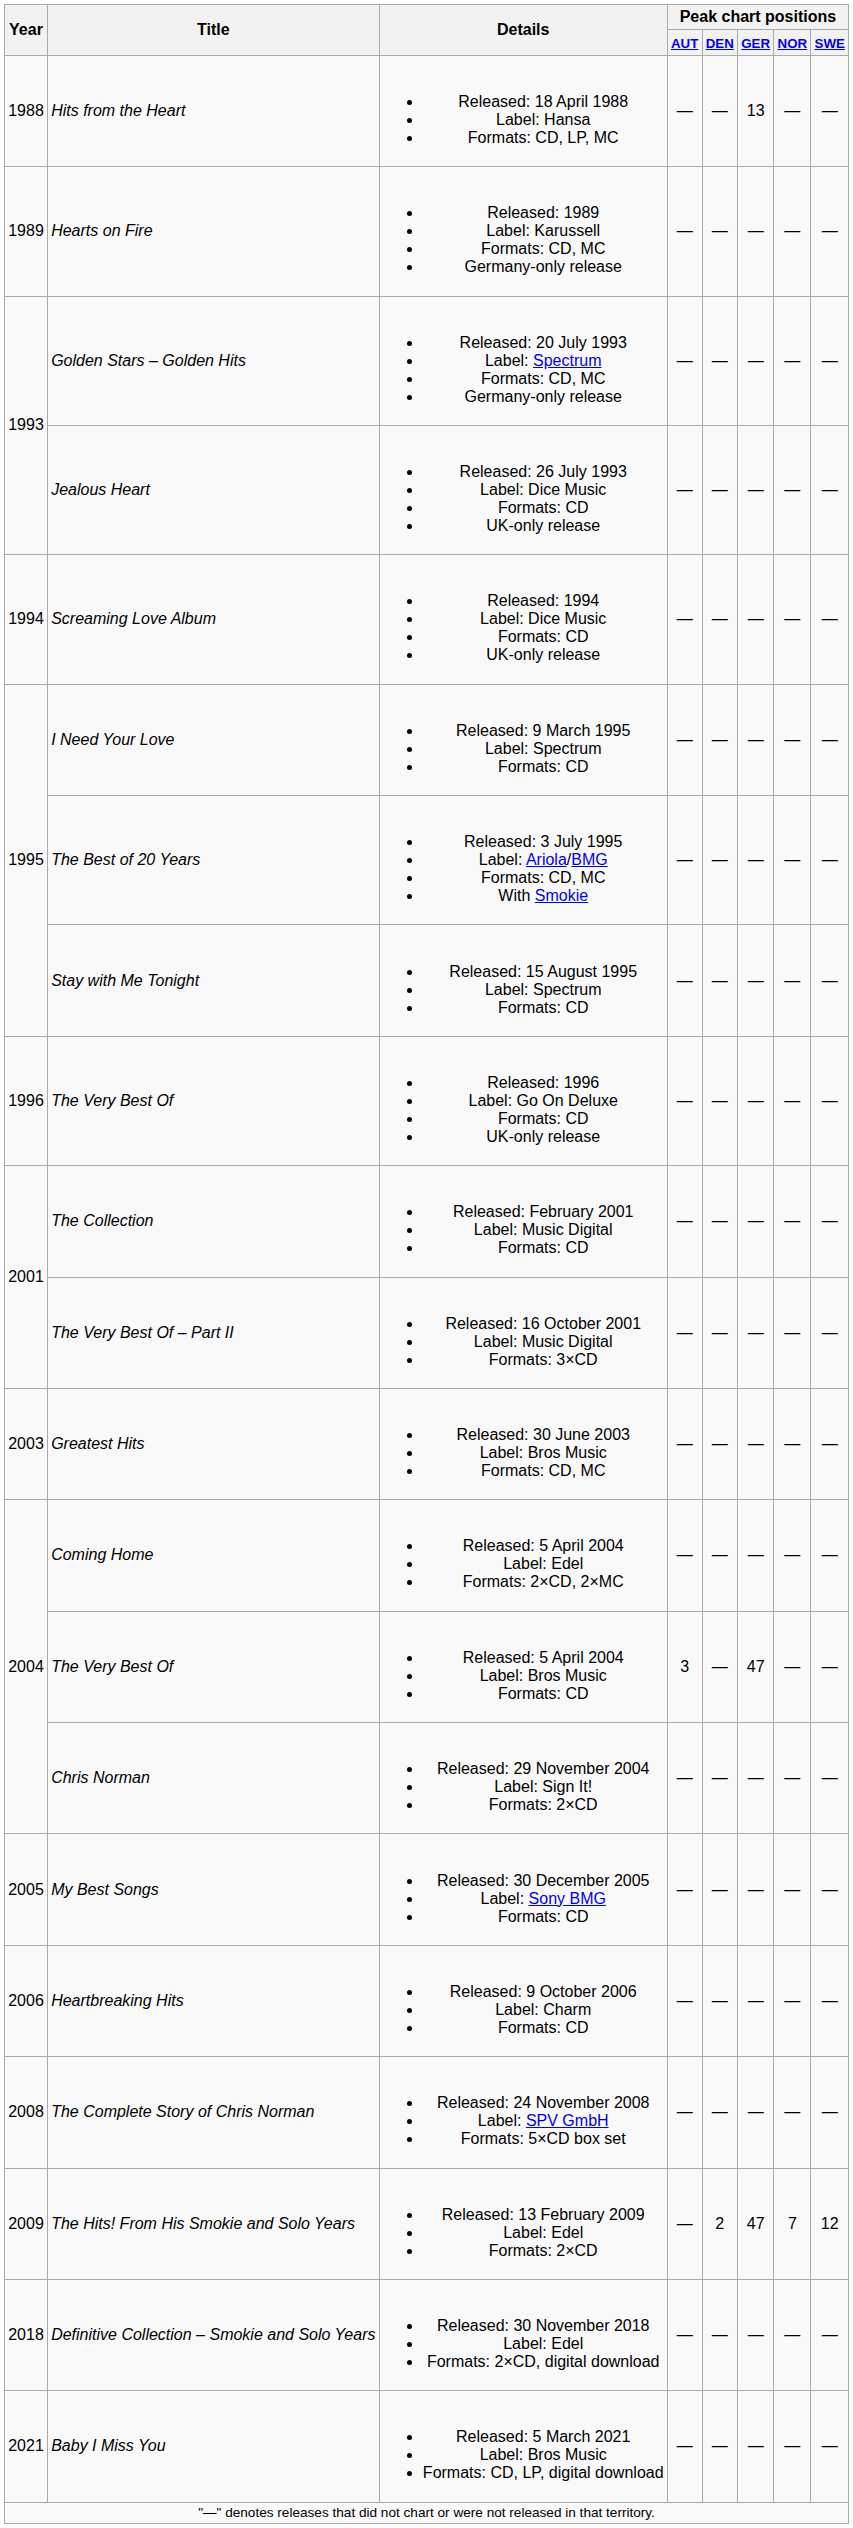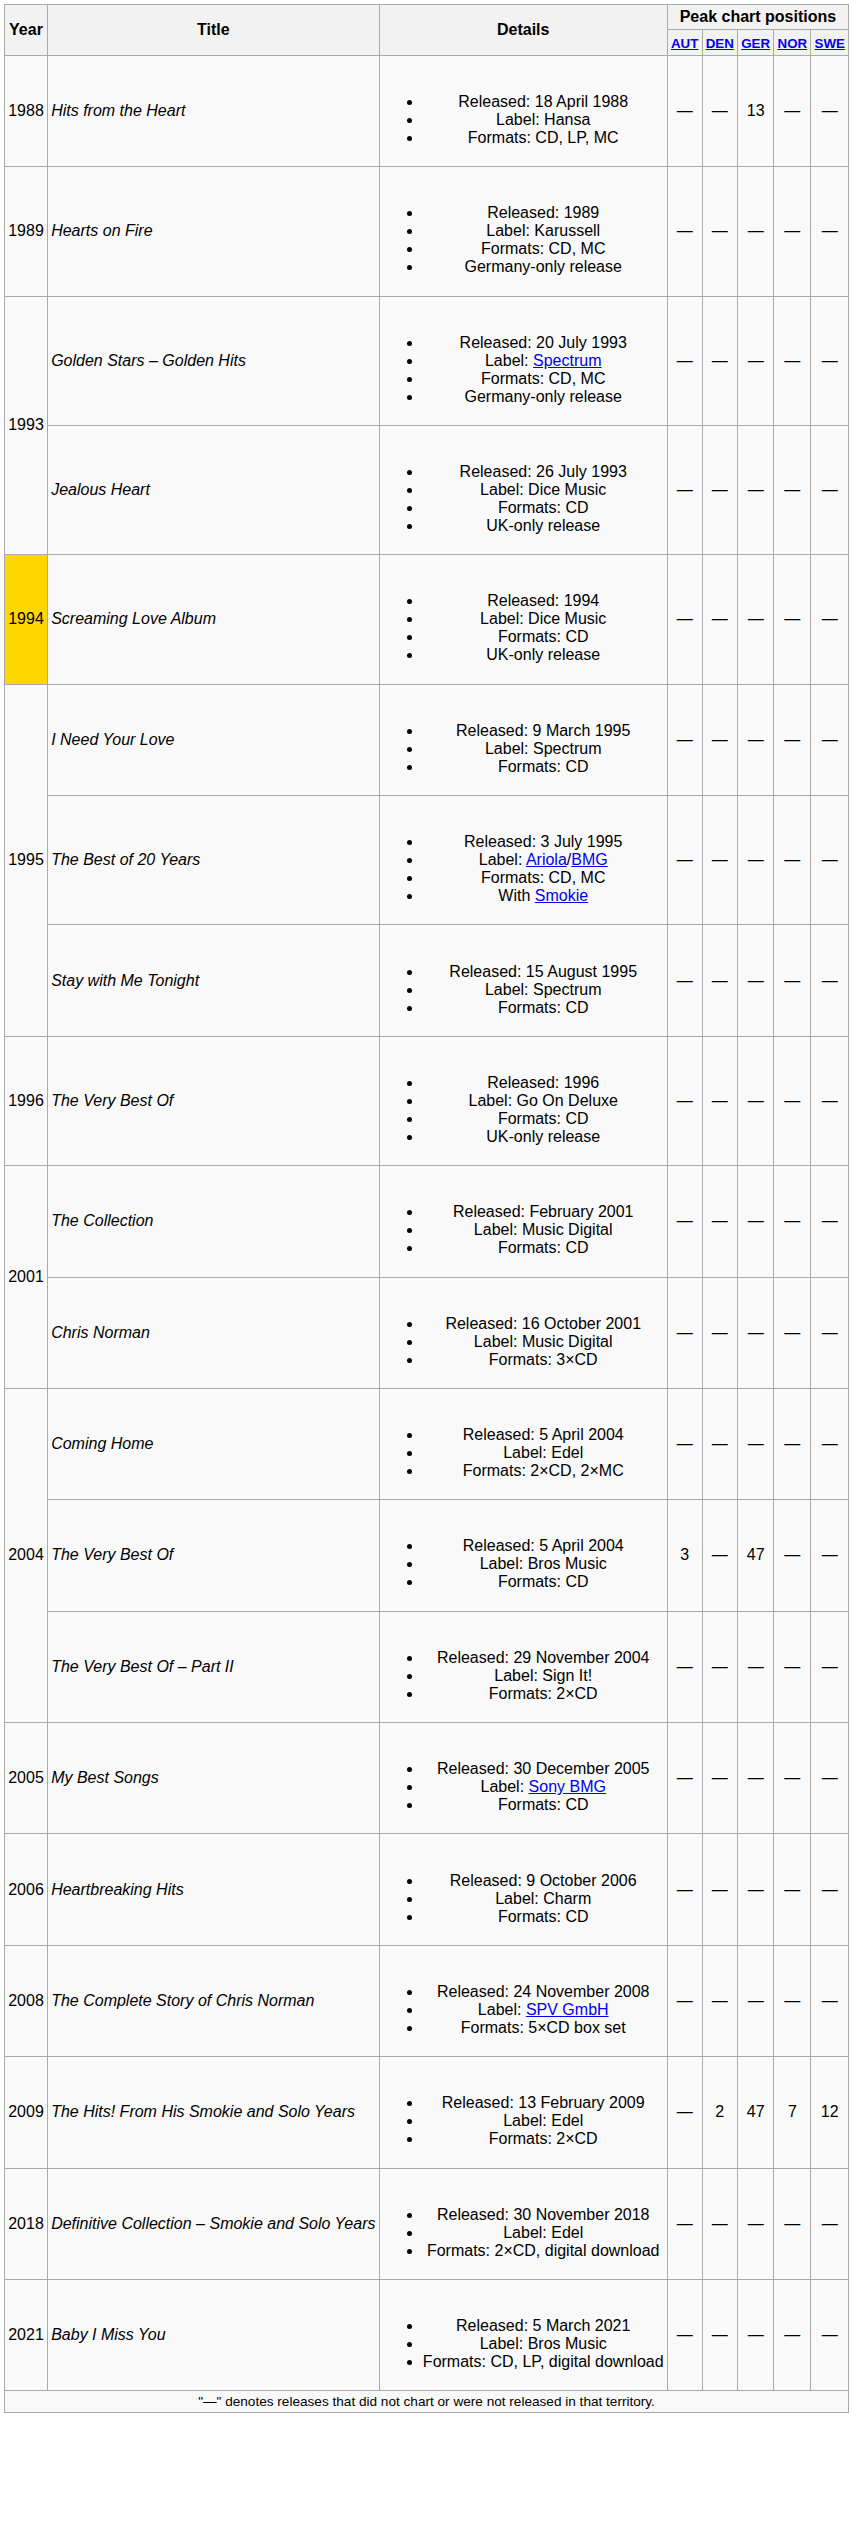 <table class="wikitable" style="text-align:center">
 <tr>
 <th rowspan="2">Year</th>
 <th rowspan="2">Title</th>
 <th rowspan="2">Details</th>
 <th colspan="5">Peak chart positions</th>
 </tr>
 <tr>
 <th><small><a href='#'>AUT</a></small><br></th>
 <th><small><a href='#'>DEN</a></small><br></th>
 <th><small><a href='#'>GER</a></small><br></th>
 <th><small><a href='#'>NOR</a></small><br></th>
 <th><small><a href='#'>SWE</a></small><br></th>
 </tr>
 <tr>
 <td>1988</td>
 <td align="left"><em>Hits from the Heart</em></td>
 <td><br><ul><li>Released: 18 April 1988</li><li>Label: Hansa</li><li>Formats: CD, LP, MC</li></ul></td>
 <td>—</td>
 <td>—</td>
 <td>13</td>
 <td>—</td>
 <td>—</td>
 </tr>
 <tr>
 <td>1989</td>
 <td align="left"><em>Hearts on Fire</em></td>
 <td><br><ul><li>Released: 1989</li><li>Label: Karussell</li><li>Formats: CD, MC</li><li>Germany-only release</li></ul></td>
 <td>—</td>
 <td>—</td>
 <td>—</td>
 <td>—</td>
 <td>—</td>
 </tr>
 <tr>
 <td rowspan="2">1993</td>
 <td align="left"><em>Golden Stars – Golden Hits</em></td>
 <td><br><ul><li>Released: 20 July 1993</li><li>Label: <a href='#'>Spectrum</a></li><li>Formats: CD, MC</li><li>Germany-only release</li></ul></td>
 <td>—</td>
 <td>—</td>
 <td>—</td>
 <td>—</td>
 <td>—</td>
 </tr>
 <tr>
 <td align="left"><em>Jealous Heart</em></td>
 <td><br><ul><li>Released: 26 July 1993</li><li>Label: Dice Music</li><li>Formats: CD</li><li>UK-only release</li></ul></td>
 <td>—</td>
 <td>—</td>
 <td>—</td>
 <td>—</td>
 <td>—</td>
 </tr>
 <tr>
-<td>1994</td>
+<td style="background: gold;">1994</td>
 <td align="left"><em>Screaming Love Album</em></td>
 <td><br><ul><li>Released: 1994</li><li>Label: Dice Music</li><li>Formats: CD</li><li>UK-only release</li></ul></td>
 <td>—</td>
 <td>—</td>
 <td>—</td>
 <td>—</td>
 <td>—</td>
 </tr>
 <tr>
 <td rowspan="3">1995</td>
 <td align="left"><em>I Need Your Love</em></td>
 <td><br><ul><li>Released: 9 March 1995</li><li>Label: Spectrum</li><li>Formats: CD</li></ul></td>
 <td>—</td>
 <td>—</td>
 <td>—</td>
 <td>—</td>
 <td>—</td>
 </tr>
 <tr>
 <td align="left"><em>The Best of 20 Years</em></td>
 <td><br><ul><li>Released: 3 July 1995</li><li>Label: <a href='#'>Ariola</a>/<a href='#'>BMG</a></li><li>Formats: CD, MC</li><li>With <a href='#'>Smokie</a></li></ul></td>
 <td>—</td>
 <td>—</td>
 <td>—</td>
 <td>—</td>
 <td>—</td>
 </tr>
 <tr>
 <td align="left"><em>Stay with Me Tonight</em></td>
 <td><br><ul><li>Released: 15 August 1995</li><li>Label: Spectrum</li><li>Formats: CD</li></ul></td>
 <td>—</td>
 <td>—</td>
 <td>—</td>
 <td>—</td>
 <td>—</td>
 </tr>
 <tr>
 <td>1996</td>
 <td align="left"><em>The Very Best Of</em></td>
 <td><br><ul><li>Released: 1996</li><li>Label: Go On Deluxe</li><li>Formats: CD</li><li>UK-only release</li></ul></td>
 <td>—</td>
 <td>—</td>
 <td>—</td>
 <td>—</td>
 <td>—</td>
 </tr>
 <tr>
 <td rowspan="2">2001</td>
 <td align="left"><em>The Collection</em></td>
 <td><br><ul><li>Released: February 2001</li><li>Label: Music Digital</li><li>Formats: CD</li></ul></td>
 <td>—</td>
 <td>—</td>
 <td>—</td>
 <td>—</td>
 <td>—</td>
 </tr>
 <tr>
-<td align="left"><em>The Very Best Of – Part II</em></td>
+<td align="left"><em>Chris Norman</em></td>
 <td><br><ul><li>Released: 16 October 2001</li><li>Label: Music Digital</li><li>Formats: 3×CD</li></ul></td>
-<td>—</td>
-<td>—</td>
-<td>—</td>
-<td>—</td>
-<td>—</td>
-</tr>
-<tr>
-<td>2003</td>
-<td align="left"><em>Greatest Hits</em></td>
-<td><br><ul><li>Released: 30 June 2003</li><li>Label: Bros Music</li><li>Formats: CD, MC</li></ul></td>
 <td>—</td>
 <td>—</td>
 <td>—</td>
 <td>—</td>
 <td>—</td>
 </tr>
 <tr>
 <td rowspan="3">2004</td>
 <td align="left"><em>Coming Home</em></td>
 <td><br><ul><li>Released: 5 April 2004</li><li>Label: Edel</li><li>Formats: 2×CD, 2×MC</li></ul></td>
 <td>—</td>
 <td>—</td>
 <td>—</td>
 <td>—</td>
 <td>—</td>
 </tr>
 <tr>
 <td align="left"><em>The Very Best Of</em></td>
 <td><br><ul><li>Released: 5 April 2004</li><li>Label: Bros Music</li><li>Formats: CD</li></ul></td>
 <td>3</td>
 <td>—</td>
 <td>47</td>
 <td>—</td>
 <td>—</td>
 </tr>
 <tr>
-<td align="left"><em>Chris Norman</em></td>
+<td align="left"><em>The Very Best Of – Part II</em></td>
 <td><br><ul><li>Released: 29 November 2004</li><li>Label: Sign It!</li><li>Formats: 2×CD</li></ul></td>
 <td>—</td>
 <td>—</td>
 <td>—</td>
 <td>—</td>
 <td>—</td>
 </tr>
 <tr>
 <td>2005</td>
 <td align="left"><em>My Best Songs</em></td>
 <td><br><ul><li>Released: 30 December 2005</li><li>Label: <a href='#'>Sony BMG</a></li><li>Formats: CD</li></ul></td>
 <td>—</td>
 <td>—</td>
 <td>—</td>
 <td>—</td>
 <td>—</td>
 </tr>
 <tr>
 <td>2006</td>
 <td align="left"><em>Heartbreaking Hits</em></td>
 <td><br><ul><li>Released: 9 October 2006</li><li>Label: Charm</li><li>Formats: CD</li></ul></td>
 <td>—</td>
 <td>—</td>
 <td>—</td>
 <td>—</td>
 <td>—</td>
 </tr>
 <tr>
 <td>2008</td>
 <td align="left"><em>The Complete Story of Chris Norman</em></td>
 <td><br><ul><li>Released: 24 November 2008</li><li>Label: <a href='#'>SPV GmbH</a></li><li>Formats: 5×CD box set</li></ul></td>
 <td>—</td>
 <td>—</td>
 <td>—</td>
 <td>—</td>
 <td>—</td>
 </tr>
 <tr>
 <td>2009</td>
 <td align="left"><em>The Hits! From His Smokie and Solo Years</em></td>
 <td><br><ul><li>Released: 13 February 2009</li><li>Label: Edel</li><li>Formats: 2×CD</li></ul></td>
 <td>—</td>
 <td>2</td>
 <td>47</td>
 <td>7</td>
 <td>12</td>
 </tr>
 <tr>
 <td>2018</td>
 <td align="left"><em>Definitive Collection – Smokie and Solo Years</em></td>
 <td><br><ul><li>Released: 30 November 2018</li><li>Label: Edel</li><li>Formats: 2×CD, digital download</li></ul></td>
 <td>—</td>
 <td>—</td>
 <td>—</td>
 <td>—</td>
 <td>—</td>
 </tr>
 <tr>
 <td>2021</td>
 <td align="left"><em>Baby I Miss You</em></td>
 <td><br><ul><li>Released: 5 March 2021</li><li>Label: Bros Music</li><li>Formats: CD, LP, digital download</li></ul></td>
 <td>—</td>
 <td>—</td>
 <td>—</td>
 <td>—</td>
 <td>—</td>
 </tr>
 <tr>
 <td colspan="8" style="font-size:85%">"—" denotes releases that did not chart or were not released in that territory.</td>
 </tr>
 </table>
